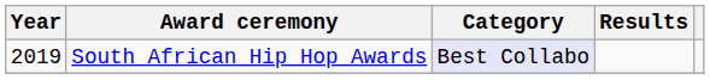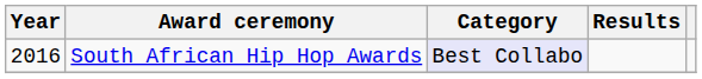 <table class="wikitable">
 <tr>
 <th>Year</th>
 <th>Award ceremony</th>
 <th>Category</th>
 <th>Results</th>
 <th></th>
 </tr>
 <tr>
-<td>2019</td>
+<td>2016</td>
 <td><a href='#'>South African Hip Hop Awards</a></td>
 <td style="background: lavender;">Best Collabo</td>
 <td></td>
 <td></td>
 </tr>
 <tr>
 </tr>
 </table>
